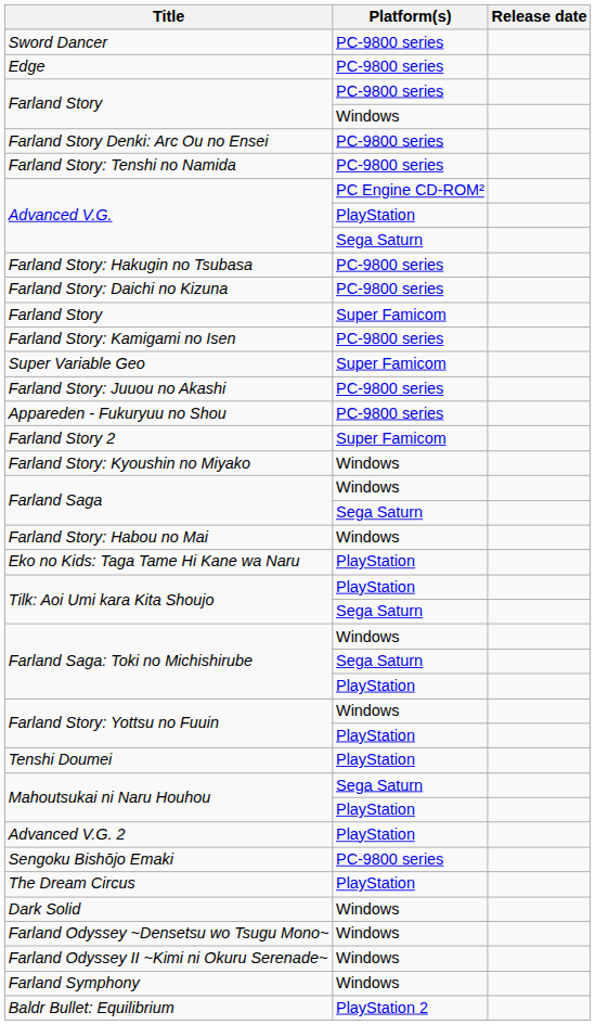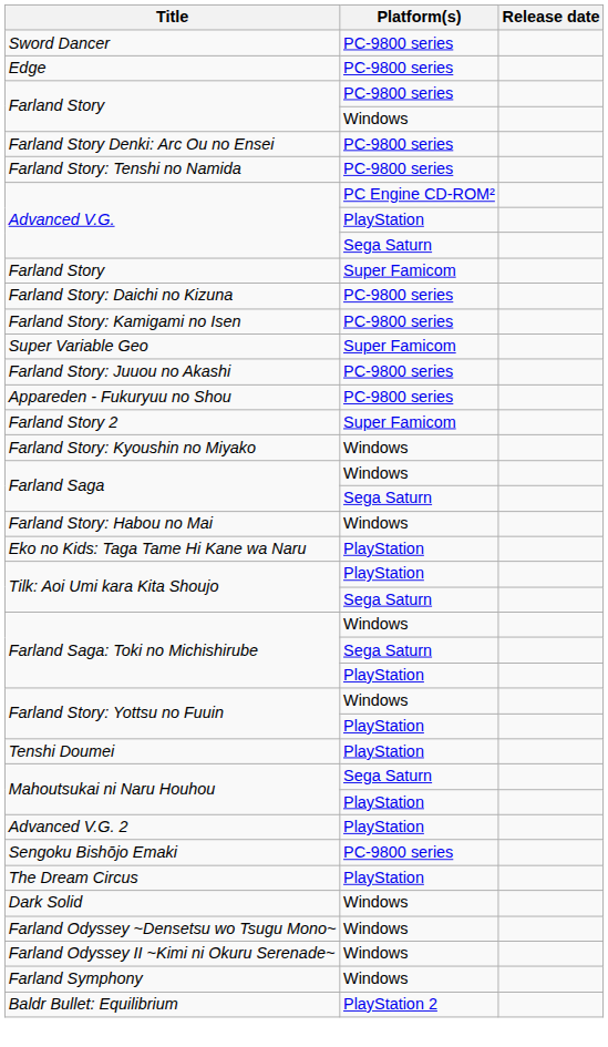 <table class="wikitable sortable" width="auto">
 <tr>
 <th>Title</th>
 <th>Platform(s)</th>
 <th>Release date</th>
 </tr>
 <tr>
 <td><em>Sword Dancer</em></td>
 <td><a href='#'>PC-9800 series</a></td>
 <td></td>
 </tr>
 <tr>
 <td><em>Edge</em></td>
 <td><a href='#'>PC-9800 series</a></td>
 <td></td>
 </tr>
 <tr>
 <td scope="row" rowspan="2"><em>Farland Story</em></td>
 <td><a href='#'>PC-9800 series</a></td>
 <td></td>
 </tr>
 <tr>
 <td>Windows</td>
 <td></td>
 </tr>
 <tr>
 <td><em>Farland Story Denki: Arc Ou no Ensei</em></td>
 <td><a href='#'>PC-9800 series</a></td>
 <td></td>
 </tr>
 <tr>
 <td><em>Farland Story: Tenshi no Namida</em></td>
 <td><a href='#'>PC-9800 series</a></td>
 <td></td>
 </tr>
 <tr>
 <td scope="row" rowspan="3"><em><a href='#'>Advanced V.G.</a></em></td>
 <td><a href='#'>PC Engine CD-ROM²</a></td>
 <td></td>
 </tr>
 <tr>
 <td><a href='#'>PlayStation</a></td>
 <td></td>
 </tr>
 <tr>
 <td><a href='#'>Sega Saturn</a></td>
 <td></td>
 </tr>
 <tr>
-<td><em>Farland Story: Hakugin no Tsubasa</em></td>
-<td><a href='#'>PC-9800 series</a></td>
+<td><em>Farland Story</em></td>
+<td><a href='#'>Super Famicom</a></td>
 <td></td>
 </tr>
 <tr>
 <td><em>Farland Story: Daichi no Kizuna</em></td>
 <td><a href='#'>PC-9800 series</a></td>
-<td></td>
-</tr>
-<tr>
-<td><em>Farland Story</em></td>
-<td><a href='#'>Super Famicom</a></td>
 <td></td>
 </tr>
 <tr>
 <td><em>Farland Story: Kamigami no Isen</em></td>
 <td><a href='#'>PC-9800 series</a></td>
 <td></td>
 </tr>
 <tr>
 <td><em>Super Variable Geo</em></td>
 <td><a href='#'>Super Famicom</a></td>
 <td></td>
 </tr>
 <tr>
 <td><em>Farland Story: Juuou no Akashi</em></td>
 <td><a href='#'>PC-9800 series</a></td>
 <td></td>
 </tr>
 <tr>
 <td><em>Appareden - Fukuryuu no Shou</em></td>
 <td><a href='#'>PC-9800 series</a></td>
 <td></td>
 </tr>
 <tr>
 <td><em>Farland Story 2</em></td>
 <td><a href='#'>Super Famicom</a></td>
 <td></td>
 </tr>
 <tr>
 <td><em>Farland Story: Kyoushin no Miyako</em></td>
 <td>Windows</td>
 <td></td>
 </tr>
 <tr>
 <td scope="row" rowspan="2"><em>Farland Saga</em></td>
 <td>Windows</td>
 <td></td>
 </tr>
 <tr>
 <td><a href='#'>Sega Saturn</a></td>
 <td></td>
 </tr>
 <tr>
 <td><em>Farland Story: Habou no Mai</em></td>
 <td>Windows</td>
 <td></td>
 </tr>
 <tr>
 <td><em>Eko no Kids: Taga Tame Hi Kane wa Naru</em></td>
 <td><a href='#'>PlayStation</a></td>
 <td></td>
 </tr>
 <tr>
 <td scope="row" rowspan="2"><em>Tilk: Aoi Umi kara Kita Shoujo</em></td>
 <td><a href='#'>PlayStation</a></td>
 <td></td>
 </tr>
 <tr>
 <td><a href='#'>Sega Saturn</a></td>
 <td></td>
 </tr>
 <tr>
 <td scope="row" rowspan="3"><em>Farland Saga: Toki no Michishirube</em></td>
 <td>Windows</td>
 <td></td>
 </tr>
 <tr>
 <td><a href='#'>Sega Saturn</a></td>
 <td></td>
 </tr>
 <tr>
 <td><a href='#'>PlayStation</a></td>
 <td></td>
 </tr>
 <tr>
 <td scope="row" rowspan="2"><em>Farland Story: Yottsu no Fuuin</em></td>
 <td>Windows</td>
 <td></td>
 </tr>
 <tr>
 <td><a href='#'>PlayStation</a></td>
 <td></td>
 </tr>
 <tr>
 <td><em>Tenshi Doumei</em></td>
 <td><a href='#'>PlayStation</a></td>
 <td></td>
 </tr>
 <tr>
 <td scope="row" rowspan="2"><em>Mahoutsukai ni Naru Houhou</em></td>
 <td><a href='#'>Sega Saturn</a></td>
 <td></td>
 </tr>
 <tr>
 <td><a href='#'>PlayStation</a></td>
 <td></td>
 </tr>
 <tr>
 <td><em>Advanced V.G. 2</em></td>
 <td><a href='#'>PlayStation</a></td>
 <td></td>
 </tr>
 <tr>
 <td><em>Sengoku Bishōjo Emaki</em></td>
 <td><a href='#'>PC-9800 series</a></td>
 <td></td>
 </tr>
 <tr>
 <td><em>The Dream Circus</em></td>
 <td><a href='#'>PlayStation</a></td>
 <td></td>
 </tr>
 <tr>
 <td><em>Dark Solid</em></td>
 <td>Windows</td>
 <td></td>
 </tr>
 <tr>
 <td><em>Farland Odyssey ~Densetsu wo Tsugu Mono~</em></td>
 <td>Windows</td>
 <td></td>
 </tr>
 <tr>
 <td><em>Farland Odyssey II ~Kimi ni Okuru Serenade~</em></td>
 <td>Windows</td>
 <td></td>
 </tr>
 <tr>
 <td><em>Farland Symphony</em></td>
 <td>Windows</td>
 <td></td>
 </tr>
 <tr>
 <td><em>Baldr Bullet: Equilibrium</em></td>
 <td><a href='#'>PlayStation 2</a></td>
 <td></td>
 </tr>
 </table>
